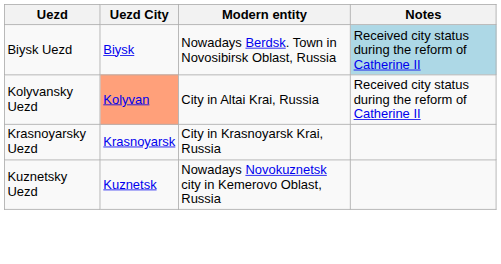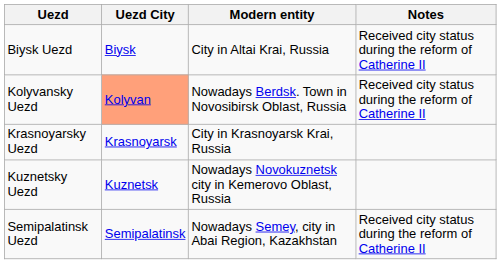 <table class="wikitable">
 <tr>
 <th>Uezd</th>
 <th>Uezd City</th>
 <th>Modern entity</th>
 <th>Notes</th>
 </tr>
 <tr>
 <td>Biysk Uezd</td>
 <td><a href='#'>Biysk</a></td>
-<td>Nowadays <a href='#'>Berdsk</a>. Town in Novosibirsk Oblast, Russia</td>
-<td style="background: lightblue;">Received city status during the reform of <a href='#'>Catherine II</a></td>
+<td>City in Altai Krai, Russia</td>
+<td>Received city status during the reform of <a href='#'>Catherine II</a></td>
 </tr>
 <tr>
 <td>Kolyvansky Uezd</td>
 <td style="background: lightsalmon;"><a href='#'>Kolyvan</a></td>
-<td>City in Altai Krai, Russia</td>
+<td>Nowadays <a href='#'>Berdsk</a>. Town in Novosibirsk Oblast, Russia</td>
 <td>Received city status during the reform of <a href='#'>Catherine II</a></td>
 </tr>
 <tr>
 <td>Krasnoyarsky Uezd</td>
 <td><a href='#'>Krasnoyarsk</a></td>
 <td>City in Krasnoyarsk Krai, Russia</td>
 <td></td>
 </tr>
 <tr>
 <td>Kuznetsky Uezd</td>
 <td><a href='#'>Kuznetsk</a></td>
 <td>Nowadays <a href='#'>Novokuznetsk</a> city in Kemerovo Oblast, Russia</td>
 <td></td>
 </tr>
+<tr>
+<td>Semipalatinsk Uezd</td>
+<td><a href='#'>Semipalatinsk</a></td>
+<td>Nowadays <a href='#'>Semey</a>, city in Abai Region, Kazakhstan</td>
+<td>Received city status during the reform of <a href='#'>Catherine II</a></td>
+</tr>
 </table>
